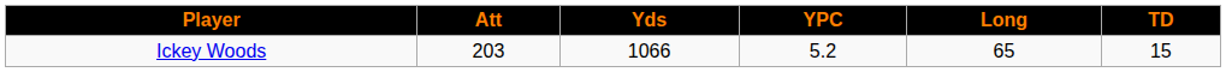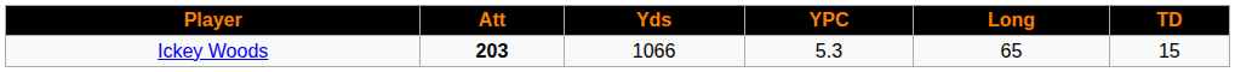 <table class="wikitable" width="80%">
 <tr align="center"  style="background:#000000;color:#FF7F00;">
 <td><strong>Player</strong></td>
 <td><strong>Att</strong></td>
 <td><strong>Yds</strong></td>
 <td><strong>YPC</strong></td>
 <td><strong>Long</strong></td>
 <td><strong>TD</strong></td>
 </tr>
 <tr align="center" bgcolor="">
 <td><a href='#'>Ickey Woods</a></td>
-<td>203</td>
+<td><strong>203</strong></td>
 <td>1066</td>
-<td>5.2</td>
+<td>5.3</td>
 <td>65</td>
 <td>15</td>
 </tr>
 <tr align="center" bgcolor="">
 </tr>
 </table>
